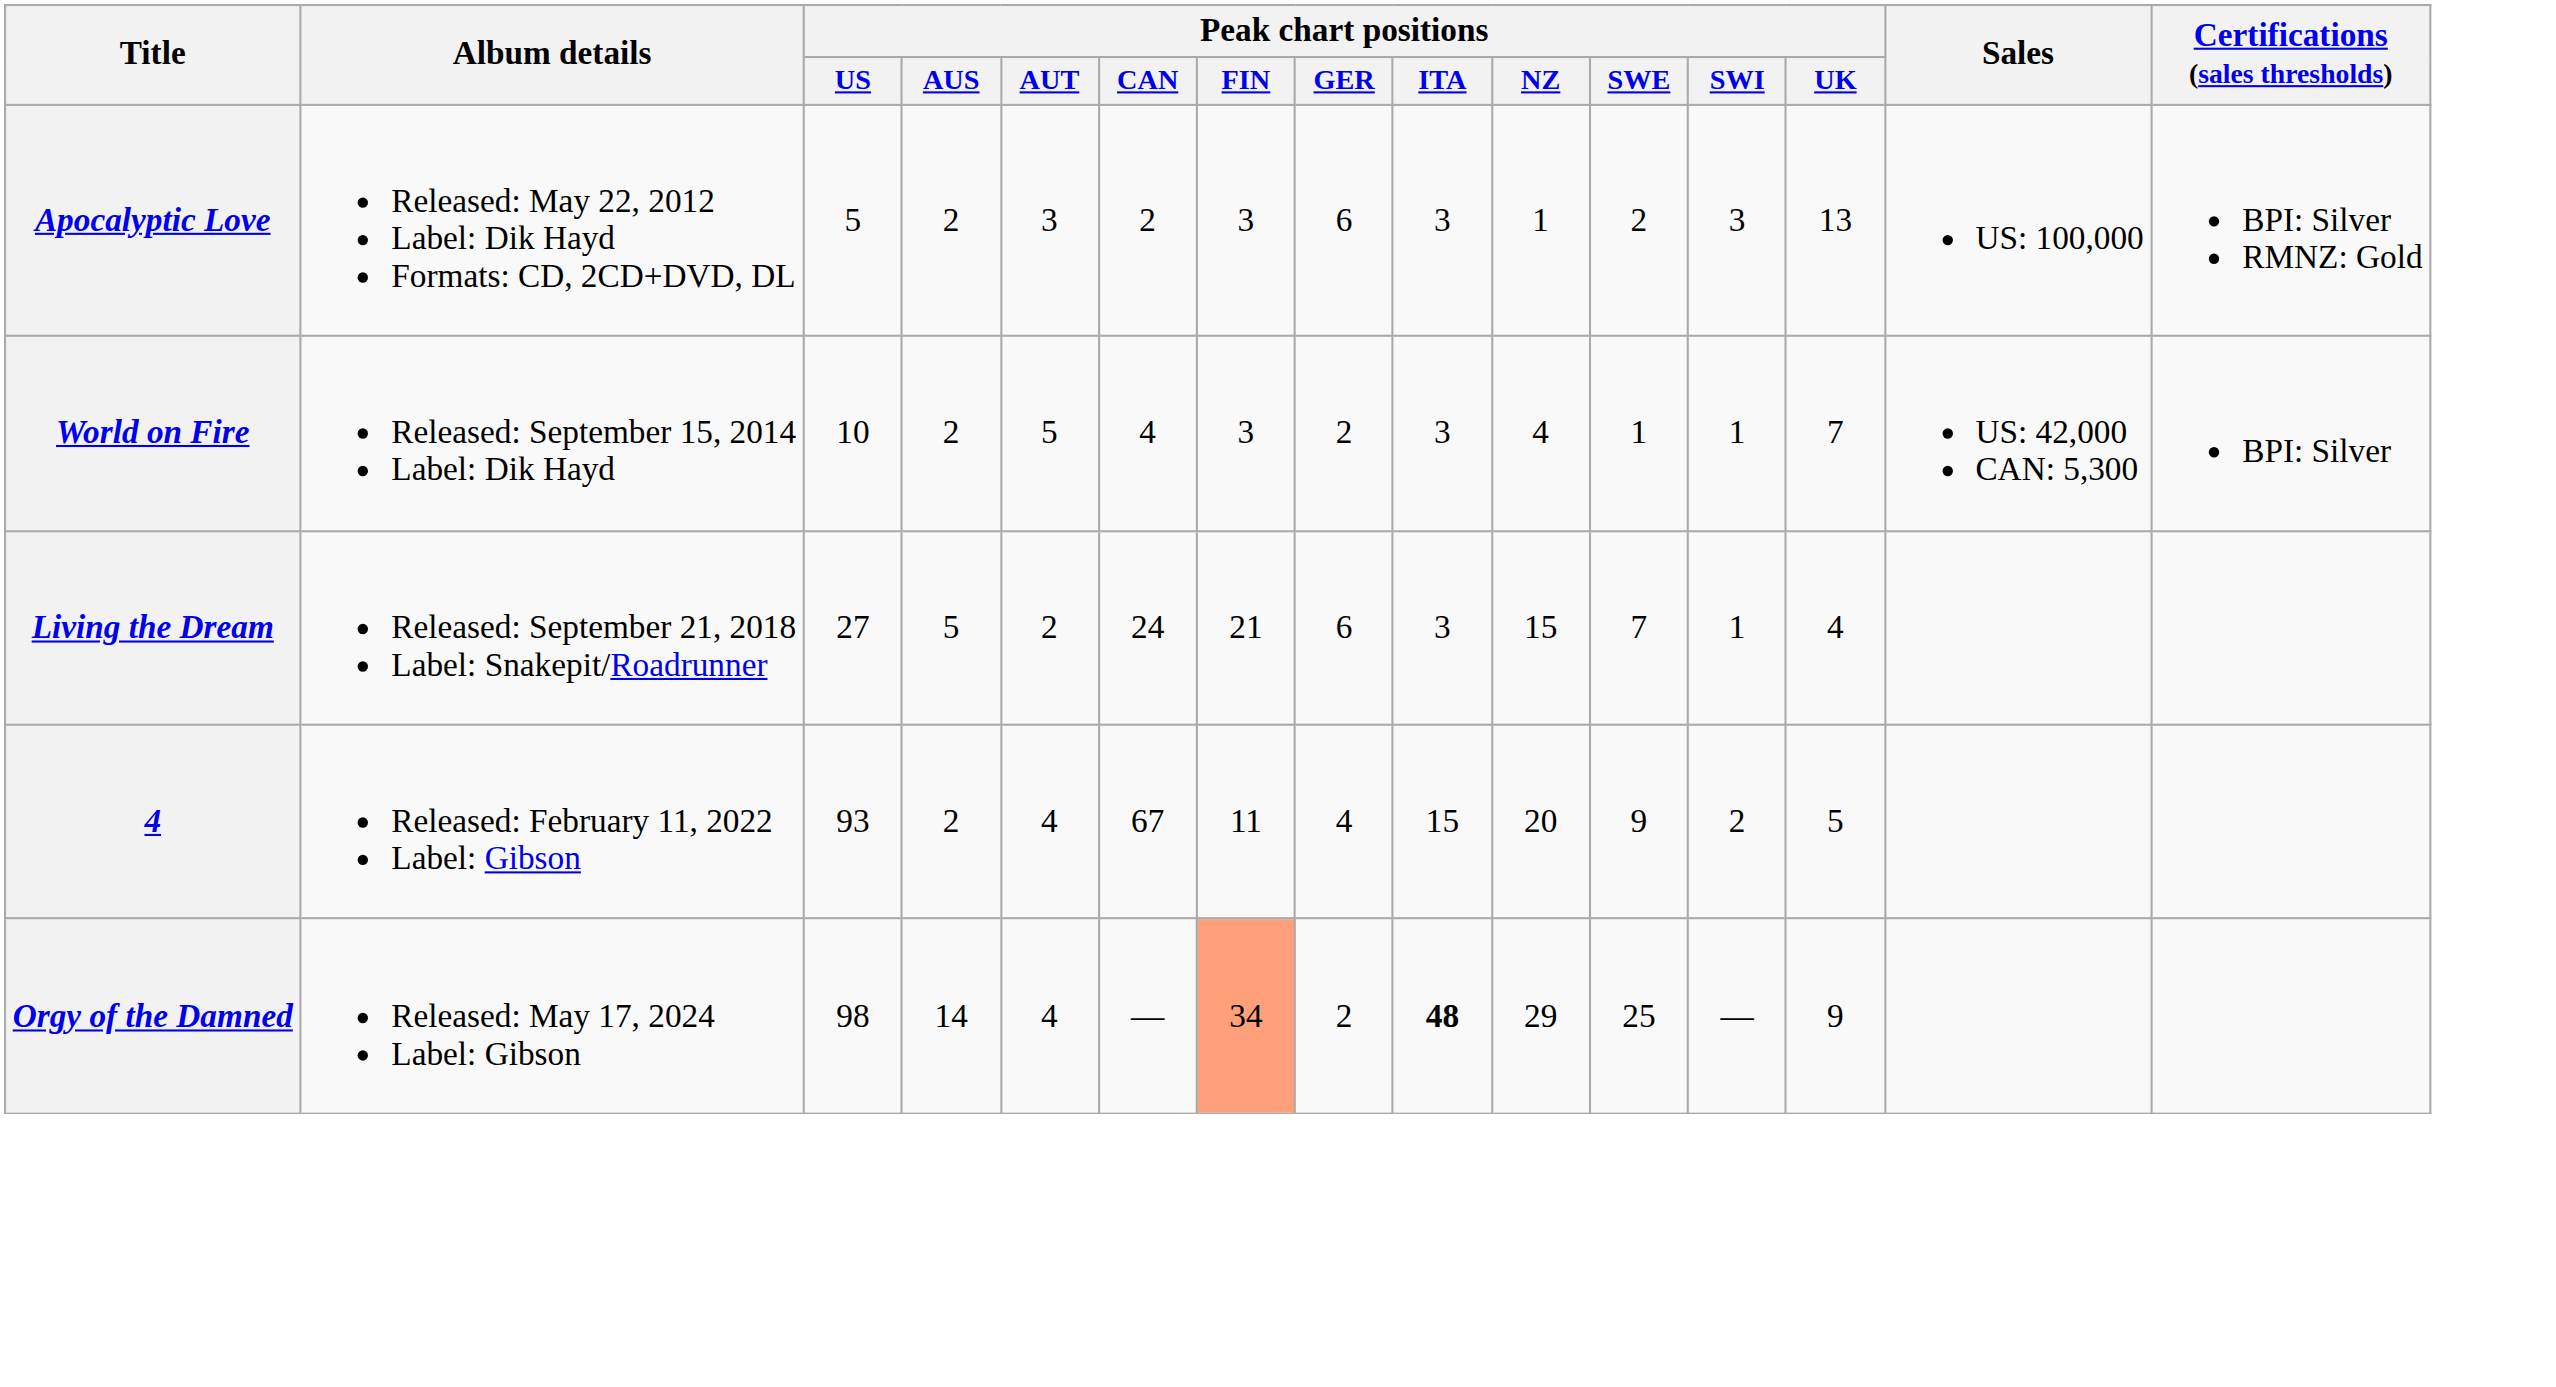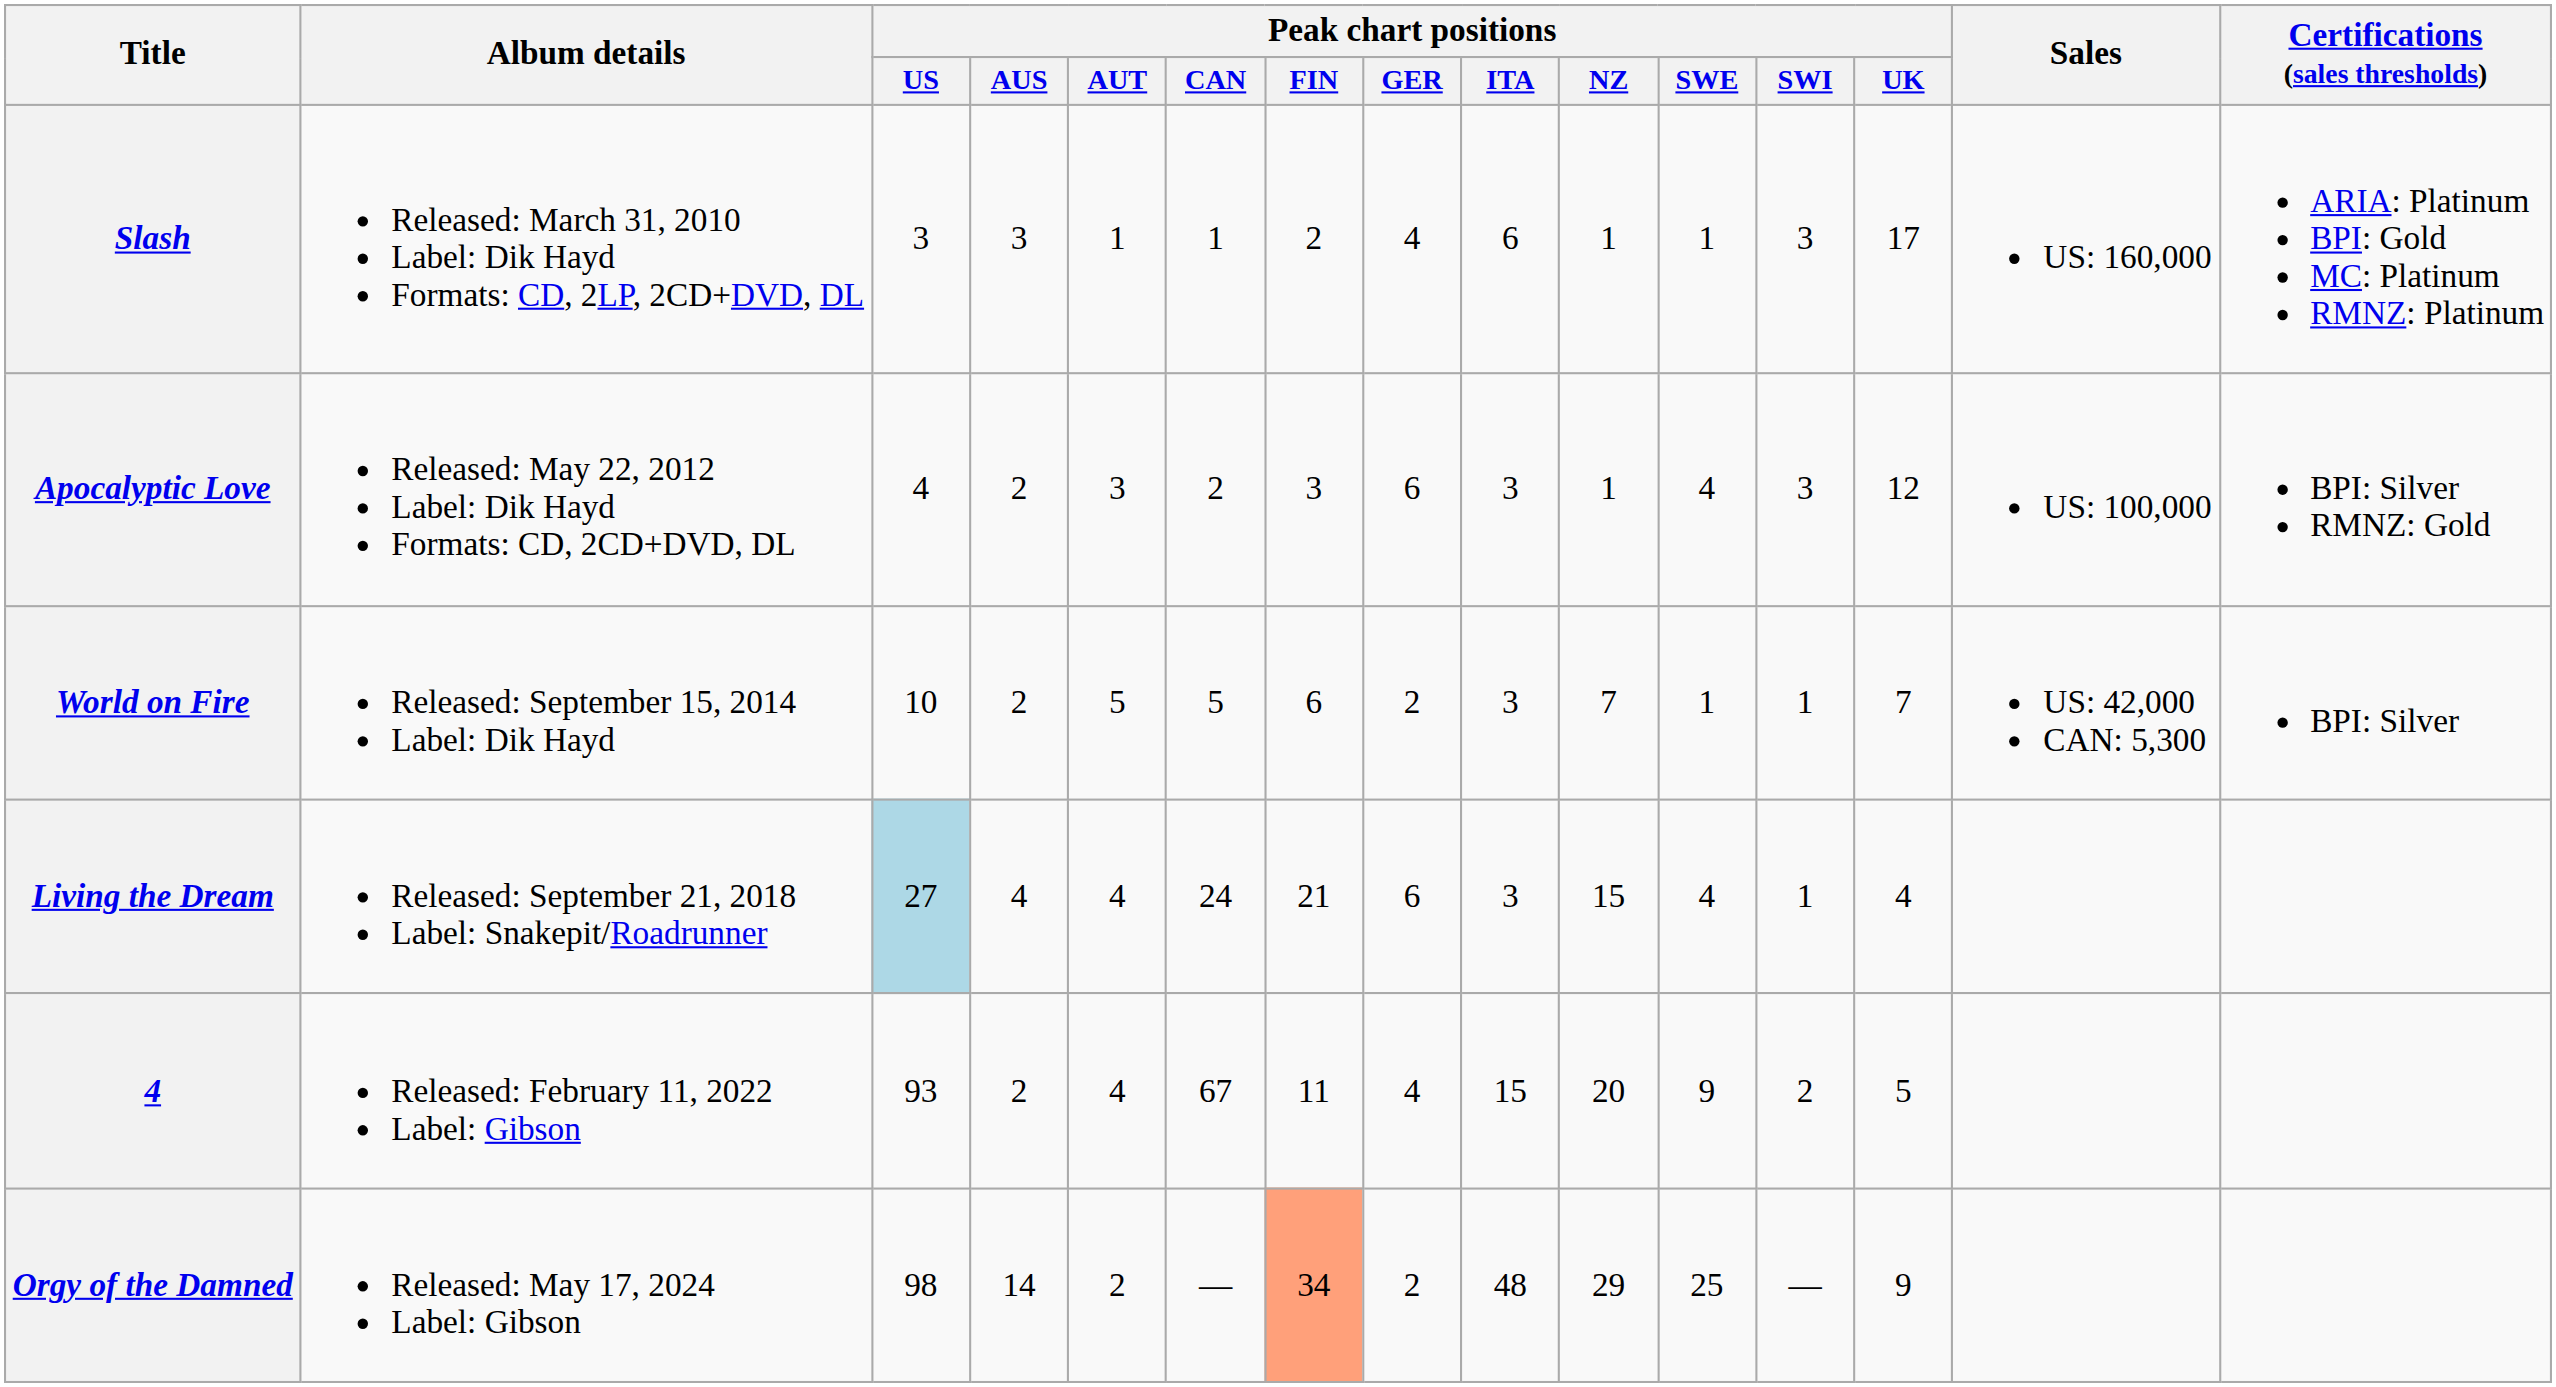 <table class="wikitable plainrowheaders">
 <tr>
 <th scope="col" rowspan="2">Title</th>
 <th scope="col" rowspan="2">Album details</th>
 <th scope="col" colspan="11">Peak chart positions</th>
 <th scope="col" rowspan="2">Sales</th>
 <th scope="col" rowspan="2"><a href='#'>Certifications</a><br><small>(<a href='#'>sales thresholds</a>)</small></th>
 </tr>
 <tr>
 <th style="width:3em;font-size:85%"><a href='#'>US</a><br></th>
 <th style="width:3em;font-size:85%"><a href='#'>AUS</a><br></th>
 <th style="width:3em;font-size:85%"><a href='#'>AUT</a><br></th>
 <th style="width:3em;font-size:85%"><a href='#'>CAN</a><br></th>
 <th style="width:3em;font-size:85%"><a href='#'>FIN</a><br></th>
 <th style="width:3em;font-size:85%"><a href='#'>GER</a><br></th>
 <th style="width:3em;font-size:85%"><a href='#'>ITA</a><br></th>
 <th style="width:3em;font-size:85%"><a href='#'>NZ</a><br></th>
 <th style="width:3em;font-size:85%"><a href='#'>SWE</a><br></th>
 <th style="width:3em;font-size:85%"><a href='#'>SWI</a><br></th>
 <th style="width:3em;font-size:85%"><a href='#'>UK</a><br></th>
 </tr>
 <tr>
+<th scope="row"><em><a href='#'>Slash</a></em></th>
+<td><br><ul><li>Released: March 31, 2010</li><li>Label: Dik Hayd</li><li>Formats: <a href='#'>CD</a>, 2<a href='#'>LP</a>, 2CD+<a href='#'>DVD</a>, <a href='#'>DL</a></li></ul></td>
+<td align="center">3</td>
+<td align="center">3</td>
+<td align="center">1</td>
+<td align="center">1</td>
+<td align="center">2</td>
+<td align="center">4</td>
+<td align="center">6</td>
+<td align="center">1</td>
+<td align="center">1</td>
+<td align="center">3</td>
+<td align="center">17</td>
+<td><br><ul><li>US: 160,000</li></ul></td>
+<td><br><ul><li><a href='#'>ARIA</a>: Platinum</li><li><a href='#'>BPI</a>: Gold</li><li><a href='#'>MC</a>: Platinum</li><li><a href='#'>RMNZ</a>: Platinum</li></ul></td>
+</tr>
+<tr>
 <th scope="row"><em><a href='#'>Apocalyptic Love</a></em></th>
 <td><br><ul><li>Released: May 22, 2012</li><li>Label: Dik Hayd</li><li>Formats: CD, 2CD+DVD, DL</li></ul></td>
-<td align="center">5</td>
+<td align="center">4</td>
 <td align="center">2</td>
 <td align="center">3</td>
 <td align="center">2</td>
 <td align="center">3</td>
 <td align="center">6</td>
 <td align="center">3</td>
 <td align="center">1</td>
-<td align="center">2</td>
+<td align="center">4</td>
 <td align="center">3</td>
-<td align="center">13</td>
+<td align="center">12</td>
 <td><br><ul><li>US: 100,000</li></ul></td>
 <td><br><ul><li>BPI: Silver</li><li>RMNZ: Gold</li></ul></td>
 </tr>
 <tr>
 <th scope="row"><em><a href='#'>World on Fire</a></em></th>
 <td><br><ul><li>Released: September 15, 2014</li><li>Label: Dik Hayd</li></ul></td>
 <td align="center">10</td>
 <td align="center">2</td>
 <td align="center">5</td>
-<td align="center">4</td>
-<td align="center">3</td>
+<td align="center">5</td>
+<td align="center">6</td>
 <td align="center">2</td>
 <td align="center">3</td>
-<td align="center">4</td>
+<td align="center">7</td>
 <td align="center">1</td>
 <td align="center">1</td>
 <td align="center">7</td>
 <td><br><ul><li>US: 42,000</li><li>CAN: 5,300</li></ul></td>
 <td><br><ul><li>BPI: Silver</li></ul></td>
 </tr>
 <tr>
 <th scope="row"><em><a href='#'>Living the Dream</a></em></th>
 <td><br><ul><li>Released: September 21, 2018</li><li>Label: Snakepit/<a href='#'>Roadrunner</a></li></ul></td>
-<td align="center">27</td>
-<td align="center">5</td>
-<td align="center">2</td>
+<td align="center" style="background: lightblue;">27</td>
+<td align="center">4</td>
+<td align="center">4</td>
 <td align="center">24</td>
 <td align="center">21</td>
 <td align="center">6</td>
 <td align="center">3</td>
 <td align="center">15</td>
-<td align="center">7</td>
+<td align="center">4</td>
 <td align="center">1</td>
 <td align="center">4</td>
 <td></td>
 <td></td>
 </tr>
 <tr>
 <th scope="row"><em><a href='#'>4</a></em></th>
 <td><br><ul><li>Released: February 11, 2022</li><li>Label: <a href='#'>Gibson</a></li></ul></td>
 <td align="center">93</td>
 <td align="center">2</td>
 <td align="center">4</td>
 <td align="center">67</td>
 <td align="center">11</td>
 <td align="center">4</td>
 <td align="center">15</td>
 <td align="center">20</td>
 <td align="center">9</td>
 <td align="center">2</td>
 <td align="center">5</td>
 <td></td>
 <td></td>
 </tr>
 <tr>
 <th scope="row"><em><a href='#'>Orgy of the Damned</a></em></th>
 <td><br><ul><li>Released: May 17, 2024</li><li>Label: Gibson</li></ul></td>
 <td align="center">98</td>
 <td align="center">14<br></td>
-<td align="center">4</td>
+<td align="center">2</td>
 <td align="center">—</td>
 <td align="center" style="background: lightsalmon;">34<br></td>
 <td align="center">2</td>
-<td align="center"><strong>48<br></strong></td>
+<td align="center">48<br></td>
 <td align="center">29<br></td>
 <td align="center">25<br></td>
 <td align="center">—</td>
 <td align="center">9</td>
 <td></td>
 <td></td>
 </tr>
 </table>
